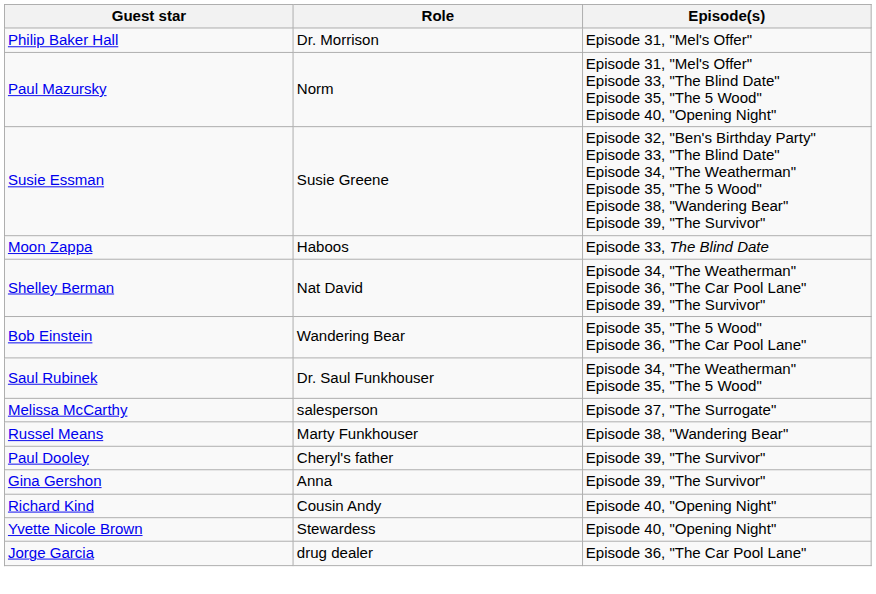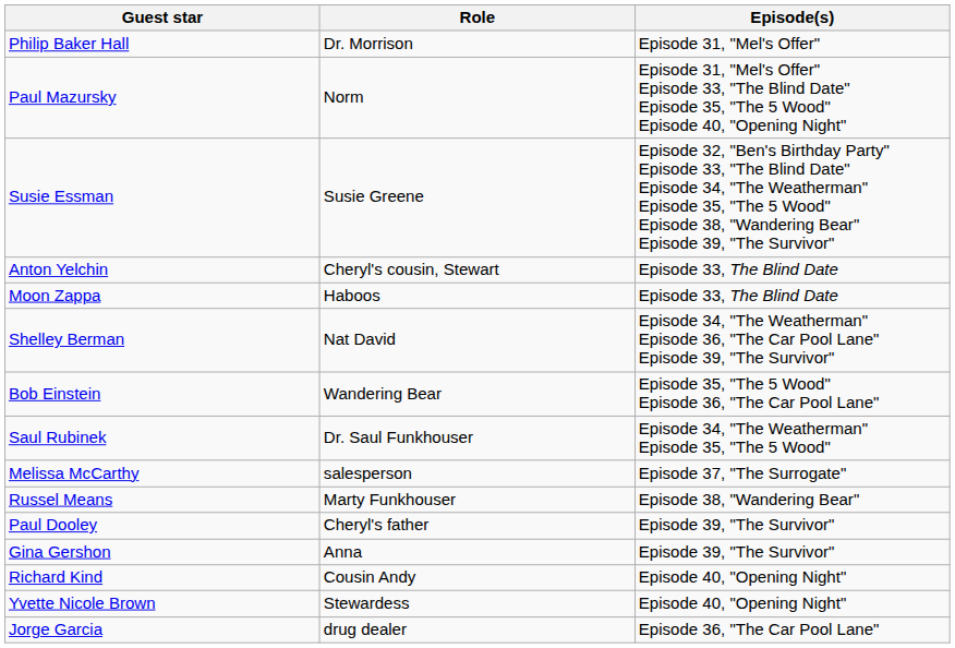 <table class="wikitable">
 <tr>
 <th scope="col" style="width:300px;">Guest star</th>
 <th scope="col" style="width:300px;">Role</th>
 <th scope="col" style="width:300px;">Episode(s)</th>
 </tr>
 <tr>
 <td><a href='#'>Philip Baker Hall</a></td>
 <td>Dr. Morrison</td>
 <td>Episode 31, "Mel's Offer"</td>
 </tr>
 <tr>
 <td><a href='#'>Paul Mazursky</a></td>
 <td>Norm</td>
 <td>Episode 31, "Mel's Offer"<br>Episode 33, "The Blind Date"<br>Episode 35, "The 5 Wood"<br>Episode 40, "Opening Night"</td>
 </tr>
 <tr>
 <td><a href='#'>Susie Essman</a></td>
 <td>Susie Greene</td>
 <td>Episode 32, "Ben's Birthday Party"<br>Episode 33, "The Blind Date"<br>Episode 34, "The Weatherman"<br>Episode 35, "The 5 Wood"<br>Episode 38, "Wandering Bear"<br>Episode 39, "The Survivor"</td>
+</tr>
+<tr>
+<td><a href='#'>Anton Yelchin</a></td>
+<td>Cheryl's cousin, Stewart</td>
+<td>Episode 33, <em>The Blind Date</em></td>
 </tr>
 <tr>
 <td><a href='#'>Moon Zappa</a></td>
 <td>Haboos</td>
 <td>Episode 33, <em>The Blind Date</em></td>
 </tr>
 <tr>
 <td><a href='#'>Shelley Berman</a></td>
 <td>Nat David</td>
 <td>Episode 34, "The Weatherman"<br>Episode 36, "The Car Pool Lane"<br>Episode 39, "The Survivor"</td>
 </tr>
 <tr>
 <td><a href='#'>Bob Einstein</a></td>
 <td>Wandering Bear</td>
 <td>Episode 35, "The 5 Wood"<br>Episode 36, "The Car Pool Lane"</td>
 </tr>
 <tr>
 <td><a href='#'>Saul Rubinek</a></td>
 <td>Dr. Saul Funkhouser</td>
 <td>Episode 34, "The Weatherman"<br>Episode 35, "The 5 Wood"</td>
 </tr>
 <tr>
 <td><a href='#'>Melissa McCarthy</a></td>
 <td>salesperson</td>
 <td>Episode 37, "The Surrogate"</td>
 </tr>
 <tr>
 <td><a href='#'>Russel Means</a></td>
 <td>Marty Funkhouser</td>
 <td>Episode 38, "Wandering Bear"</td>
 </tr>
 <tr>
 <td><a href='#'>Paul Dooley</a></td>
 <td>Cheryl's father</td>
 <td>Episode 39, "The Survivor"</td>
 </tr>
 <tr>
 <td><a href='#'>Gina Gershon</a></td>
 <td>Anna</td>
 <td>Episode 39, "The Survivor"</td>
 </tr>
 <tr>
 <td><a href='#'>Richard Kind</a></td>
 <td>Cousin Andy</td>
 <td>Episode 40, "Opening Night"</td>
 </tr>
 <tr>
 <td><a href='#'>Yvette Nicole Brown</a></td>
 <td>Stewardess</td>
 <td>Episode 40, "Opening Night"</td>
 </tr>
 <tr>
 <td><a href='#'>Jorge Garcia</a></td>
 <td>drug dealer</td>
 <td>Episode 36, "The Car Pool Lane"</td>
 </tr>
 </table>
